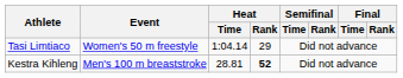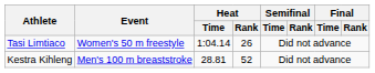 <table class=wikitable style="font-size:90%">
 <tr>
 <th rowspan="2">Athlete</th>
 <th rowspan="2">Event</th>
 <th colspan="2">Heat</th>
 <th colspan="2">Semifinal</th>
 <th colspan="2">Final</th>
 </tr>
 <tr style="font-size:95%">
 <th>Time</th>
 <th>Rank</th>
 <th>Time</th>
 <th>Rank</th>
 <th>Time</th>
 <th>Rank</th>
 </tr>
 <tr align=center>
 <td align=left><a href='#'>Tasi Limtiaco</a></td>
 <td align=left><a href='#'>Women's 50 m freestyle</a></td>
 <td>1:04.14</td>
-<td>29</td>
+<td>26</td>
 <td colspan="4">Did not advance</td>
 </tr>
 <tr align=center>
 <td align=left>Kestra Kihleng</td>
 <td align=left><a href='#'>Men's 100 m breaststroke</a></td>
 <td>28.81</td>
-<td><strong>52</strong></td>
+<td>52</td>
 <td colspan="4">Did not advance</td>
 </tr>
 </table>
